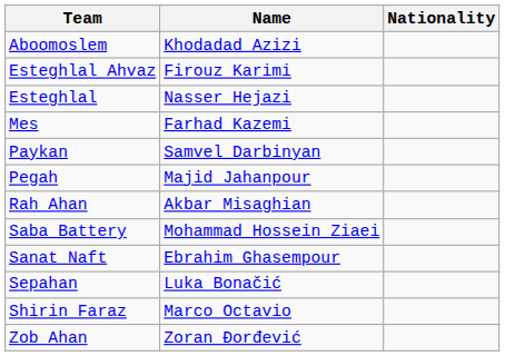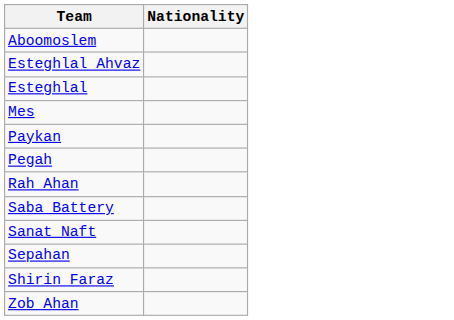 <table class="wikitable">
 <tr>
 <th>Team</th>
-<th>Name</th>
 <th>Nationality</th>
 </tr>
 <tr>
 <td><a href='#'>Aboomoslem</a></td>
-<td><a href='#'>Khodadad Azizi</a></td>
 <td></td>
 </tr>
 <tr>
 <td><a href='#'>Esteghlal Ahvaz</a></td>
-<td><a href='#'>Firouz Karimi</a></td>
 <td></td>
 </tr>
 <tr>
 <td><a href='#'>Esteghlal</a></td>
-<td><a href='#'>Nasser Hejazi</a></td>
 <td></td>
 </tr>
 <tr>
 <td><a href='#'>Mes</a></td>
-<td><a href='#'>Farhad Kazemi</a></td>
 <td></td>
 </tr>
 <tr>
 <td><a href='#'>Paykan</a></td>
-<td><a href='#'>Samvel Darbinyan</a></td>
 <td> </td>
 </tr>
 <tr>
 <td><a href='#'>Pegah</a></td>
-<td><a href='#'>Majid Jahanpour</a></td>
 <td></td>
 </tr>
 <tr>
 <td><a href='#'>Rah Ahan</a></td>
-<td><a href='#'>Akbar Misaghian</a></td>
 <td></td>
 </tr>
 <tr>
 <td><a href='#'>Saba Battery</a></td>
-<td><a href='#'>Mohammad Hossein Ziaei</a></td>
 <td></td>
 </tr>
 <tr>
 <td><a href='#'>Sanat Naft</a></td>
-<td><a href='#'>Ebrahim Ghasempour</a></td>
 <td></td>
 </tr>
 <tr>
 <td><a href='#'>Sepahan</a></td>
-<td><a href='#'>Luka Bonačić</a></td>
 <td></td>
 </tr>
 <tr>
 <td><a href='#'>Shirin Faraz</a></td>
-<td><a href='#'>Marco Octavio</a></td>
 <td></td>
 </tr>
 <tr>
 <td><a href='#'>Zob Ahan</a></td>
-<td><a href='#'>Zoran Đorđević</a></td>
 <td></td>
 </tr>
 </table>
